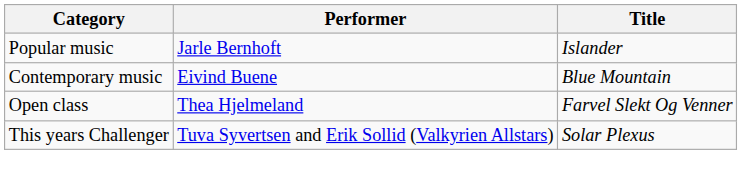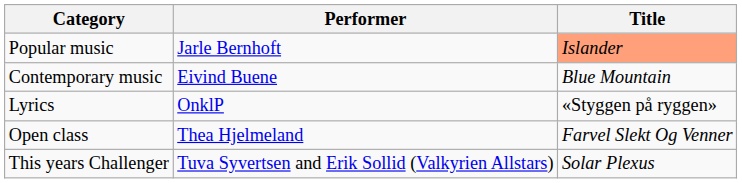 <table class="wikitable">
 <tr>
 <th>Category</th>
 <th>Performer</th>
 <th>Title</th>
 </tr>
 <tr -->
 <td>Popular music</td>
 <td><a href='#'>Jarle Bernhoft</a></td>
-<td><em>Islander</em></td>
+<td style="background: lightsalmon;"><em>Islander</em></td>
 </tr>
 <tr -->
 <td>Contemporary music</td>
 <td><a href='#'>Eivind Buene</a></td>
 <td><em>Blue Mountain</em></td>
+</tr>
+<tr -->
+<td>Lyrics</td>
+<td><a href='#'>OnklP</a></td>
+<td>«Styggen på ryggen»</td>
 </tr>
 <tr -->
 <td>Open class</td>
 <td><a href='#'>Thea Hjelmeland</a></td>
 <td><em>Farvel Slekt Og Venner</em></td>
 </tr>
 <tr -->
 <td>This years Challenger</td>
 <td><a href='#'>Tuva Syvertsen</a> and <a href='#'>Erik Sollid</a> (<a href='#'>Valkyrien Allstars</a>)</td>
 <td><em>Solar Plexus</em></td>
 </tr>
 </table>
